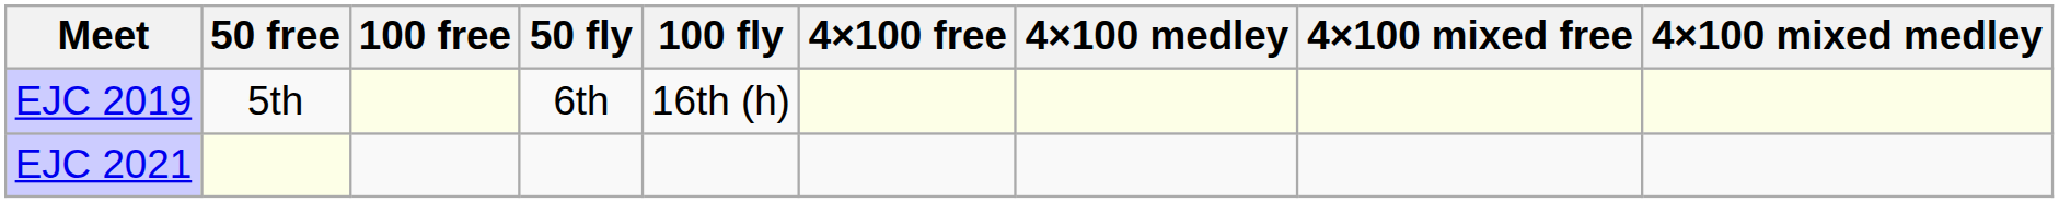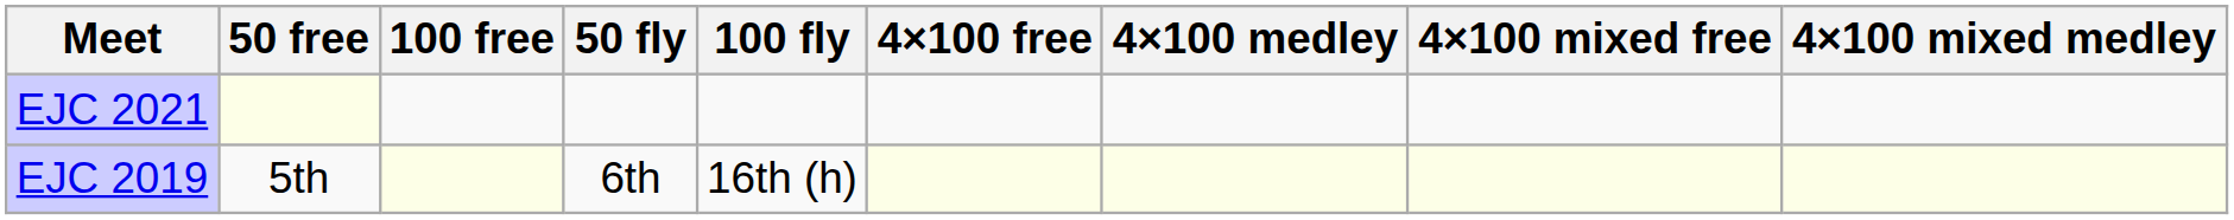 <table class="sortable wikitable">
 <tr>
 <th>Meet</th>
 <th class="unsortable">50 free</th>
 <th class="unsortable">100 free</th>
 <th class="unsortable">50 fly</th>
 <th class="unsortable">100 fly</th>
 <th class="unsortable">4×100 free</th>
 <th class="unsortable">4×100 medley</th>
 <th class="unsortable">4×100 mixed free</th>
 <th class="unsortable">4×100 mixed medley</th>
 </tr>
 <tr>
+<td style="background:#ccccff"><a href='#'>EJC 2021</a></td>
+<td style="background:#fdffe7"></td>
+<td align="center"></td>
+<td align="center"></td>
+<td align="center"></td>
+<td align="center"></td>
+<td align="center"></td>
+<td align="center"></td>
+<td align="center"></td>
+</tr>
+<tr>
 <td style="background:#ccccff"><a href='#'>EJC 2019</a></td>
 <td align="center">5th</td>
 <td style="background:#fdffe7"></td>
 <td align="center">6th</td>
 <td align="center">16th (h)</td>
 <td style="background:#fdffe7"></td>
 <td style="background:#fdffe7"></td>
 <td style="background:#fdffe7"></td>
 <td style="background:#fdffe7"></td>
 </tr>
-<tr>
-<td style="background:#ccccff"><a href='#'>EJC 2021</a></td>
-<td style="background:#fdffe7"></td>
-<td align="center"></td>
-<td align="center"></td>
-<td align="center"></td>
-<td align="center"></td>
-<td align="center"></td>
-<td align="center"></td>
-<td align="center"></td>
-</tr>
 </table>
